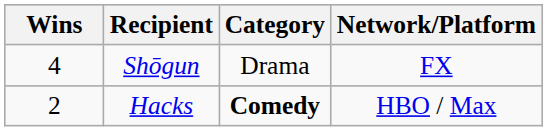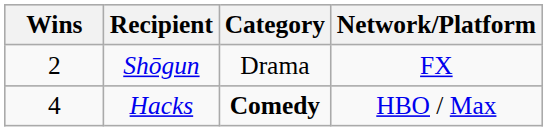 <table class="wikitable" rowspan="2" style="text-align:center;" background: #f6e39c;>
 <tr>
 <th scope="col" style="width:55px;">Wins</th>
 <th scope="col" style="text-align:center;">Recipient</th>
 <th scope="col" style="text-align:center;">Category</th>
 <th scope="col" style="text-align:center;">Network/Platform</th>
 </tr>
 <tr>
-<td>4</td>
+<td>2</td>
 <td><em><a href='#'>Shōgun</a></em></td>
 <td>Drama</td>
 <td><a href='#'>FX</a></td>
 </tr>
 <tr>
-<td>2</td>
+<td>4</td>
 <td><em><a href='#'>Hacks</a></em></td>
 <td><strong>Comedy</strong></td>
 <td><a href='#'>HBO</a> / <a href='#'>Max</a></td>
 </tr>
 </table>
